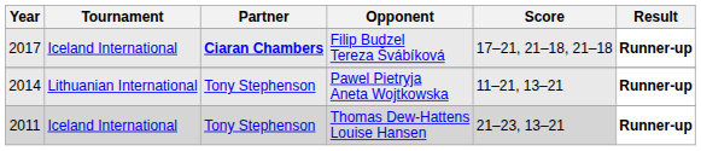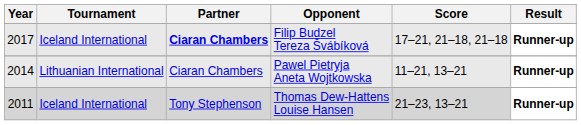 <table class="sortable wikitable" style="font-size: 90%;">
 <tr>
 <th>Year</th>
 <th>Tournament</th>
 <th>Partner</th>
 <th>Opponent</th>
 <th>Score</th>
 <th>Result</th>
 </tr>
 <tr>
 </tr>
 <tr style="background:#E9E9E9">
 <td align="center">2017</td>
 <td align="left"><a href='#'>Iceland International</a></td>
 <td align="left"><strong> <a href='#'>Ciaran Chambers</a></strong></td>
 <td align="left"> <a href='#'>Filip Budzel</a> <br>  <a href='#'>Tereza Švábíková</a></td>
 <td align="left">17–21, 21–18, 21–18</td>
 <td style="text-align:left; background:white"> <strong>Runner-up</strong></td>
 </tr>
 <tr>
 </tr>
 <tr style="background:#E9E9E9">
 <td align="center">2014</td>
 <td align="left"><a href='#'>Lithuanian International</a></td>
-<td align="left"> <a href='#'>Tony Stephenson</a></td>
+<td align="left"> <a href='#'>Ciaran Chambers</a></td>
 <td align="left"> <a href='#'>Pawel Pietryja</a> <br>  <a href='#'>Aneta Wojtkowska</a></td>
 <td align="left">11–21, 13–21</td>
 <td style="text-align:left; background:white"> <strong>Runner-up</strong></td>
 </tr>
 <tr>
 </tr>
 <tr style="background:#D5D5D5">
 <td align="center">2011</td>
 <td align="left"><a href='#'>Iceland International</a></td>
 <td align="left"> <a href='#'>Tony Stephenson</a></td>
 <td align="left"> <a href='#'>Thomas Dew-Hattens</a> <br>  <a href='#'>Louise Hansen</a></td>
 <td align="left">21–23, 13–21</td>
 <td style="text-align:left; background:white"> <strong>Runner-up</strong></td>
 </tr>
 </table>
